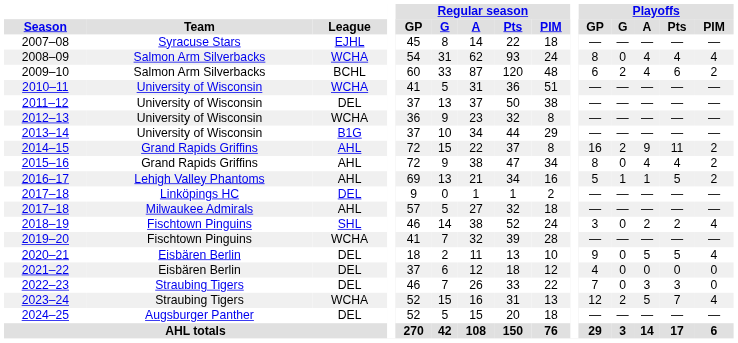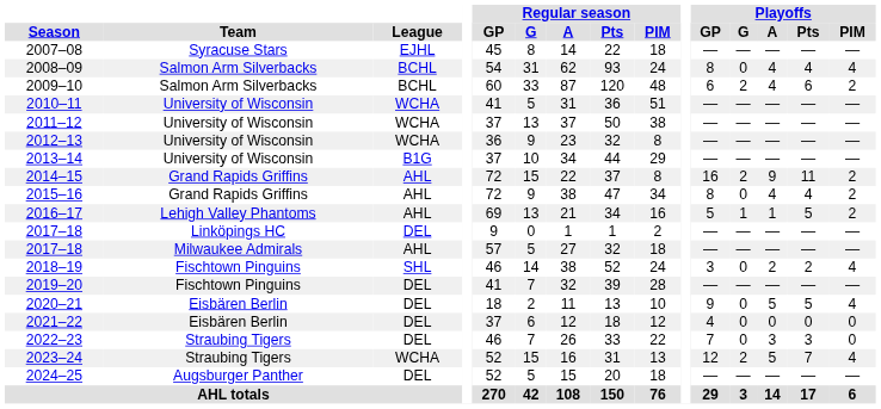 <table border="0" cellpadding="1" cellspacing="0" style="text-align:center; width:60em">
 <tr bgcolor="#e0e0e0">
 <th colspan="3" bgcolor="#ffffff"> </th>
 <th rowspan="99" bgcolor="#ffffff"> </th>
 <th colspan="5"><a href='#'>Regular season</a></th>
 <th rowspan="99" bgcolor="#ffffff"> </th>
 <th colspan="5"><a href='#'>Playoffs</a></th>
 </tr>
 <tr bgcolor="#e0e0e0">
 <th><a href='#'>Season</a></th>
 <th>Team</th>
 <th>League</th>
 <th>GP</th>
 <th><a href='#'>G</a></th>
 <th><a href='#'>A</a></th>
 <th><a href='#'>Pts</a></th>
 <th><a href='#'>PIM</a></th>
 <th>GP</th>
 <th>G</th>
 <th>A</th>
 <th>Pts</th>
 <th>PIM</th>
 </tr>
 <tr ALIGN="center">
 <td>2007–08</td>
 <td><a href='#'>Syracuse Stars</a></td>
 <td><a href='#'>EJHL</a></td>
 <td>45</td>
 <td>8</td>
 <td>14</td>
 <td>22</td>
 <td>18</td>
 <td>—</td>
 <td>—</td>
 <td>—</td>
 <td>—</td>
 <td>—</td>
 </tr>
 <tr ALIGN="center" bgcolor="#f0f0f0">
 <td>2008–09</td>
 <td><a href='#'>Salmon Arm Silverbacks</a></td>
-<td><a href='#'>WCHA</a></td>
+<td><a href='#'>BCHL</a></td>
 <td>54</td>
 <td>31</td>
 <td>62</td>
 <td>93</td>
 <td>24</td>
 <td>8</td>
 <td>0</td>
 <td>4</td>
 <td>4</td>
 <td>4</td>
 </tr>
 <tr ALIGN="center">
 <td>2009–10</td>
 <td>Salmon Arm Silverbacks</td>
 <td>BCHL</td>
 <td>60</td>
 <td>33</td>
 <td>87</td>
 <td>120</td>
 <td>48</td>
 <td>6</td>
 <td>2</td>
 <td>4</td>
 <td>6</td>
 <td>2</td>
 </tr>
 <tr ALIGN="center" bgcolor="#f0f0f0">
 <td><a href='#'>2010–11</a></td>
 <td><a href='#'>University of Wisconsin</a></td>
 <td><a href='#'>WCHA</a></td>
 <td>41</td>
 <td>5</td>
 <td>31</td>
 <td>36</td>
 <td>51</td>
 <td>—</td>
 <td>—</td>
 <td>—</td>
 <td>—</td>
 <td>—</td>
 </tr>
 <tr ALIGN="center">
 <td><a href='#'>2011–12</a></td>
 <td>University of Wisconsin</td>
-<td>DEL</td>
+<td>WCHA</td>
 <td>37</td>
 <td>13</td>
 <td>37</td>
 <td>50</td>
 <td>38</td>
 <td>—</td>
 <td>—</td>
 <td>—</td>
 <td>—</td>
 <td>—</td>
 </tr>
 <tr ALIGN="center" bgcolor="#f0f0f0">
 <td><a href='#'>2012–13</a></td>
 <td>University of Wisconsin</td>
 <td>WCHA</td>
 <td>36</td>
 <td>9</td>
 <td>23</td>
 <td>32</td>
 <td>8</td>
 <td>—</td>
 <td>—</td>
 <td>—</td>
 <td>—</td>
 <td>—</td>
 </tr>
 <tr ALIGN="center">
 <td><a href='#'>2013–14</a></td>
 <td>University of Wisconsin</td>
 <td><a href='#'>B1G</a></td>
 <td>37</td>
 <td>10</td>
 <td>34</td>
 <td>44</td>
 <td>29</td>
 <td>—</td>
 <td>—</td>
 <td>—</td>
 <td>—</td>
 <td>—</td>
 </tr>
 <tr ALIGN="center" bgcolor="#f0f0f0">
 <td><a href='#'>2014–15</a></td>
 <td><a href='#'>Grand Rapids Griffins</a></td>
 <td><a href='#'>AHL</a></td>
 <td>72</td>
 <td>15</td>
 <td>22</td>
 <td>37</td>
 <td>8</td>
 <td>16</td>
 <td>2</td>
 <td>9</td>
 <td>11</td>
 <td>2</td>
 </tr>
 <tr ALIGN="center">
 <td><a href='#'>2015–16</a></td>
 <td>Grand Rapids Griffins</td>
 <td>AHL</td>
 <td>72</td>
 <td>9</td>
 <td>38</td>
 <td>47</td>
 <td>34</td>
 <td>8</td>
 <td>0</td>
 <td>4</td>
 <td>4</td>
 <td>2</td>
 </tr>
 <tr ALIGN="center" bgcolor="#f0f0f0">
 <td><a href='#'>2016–17</a></td>
 <td><a href='#'>Lehigh Valley Phantoms</a></td>
 <td>AHL</td>
 <td>69</td>
 <td>13</td>
 <td>21</td>
 <td>34</td>
 <td>16</td>
 <td>5</td>
 <td>1</td>
 <td>1</td>
 <td>5</td>
 <td>2</td>
 </tr>
 <tr ALIGN="center">
 <td><a href='#'>2017–18</a></td>
 <td><a href='#'>Linköpings HC</a></td>
 <td><a href='#'>DEL</a></td>
 <td>9</td>
 <td>0</td>
 <td>1</td>
 <td>1</td>
 <td>2</td>
 <td>—</td>
 <td>—</td>
 <td>—</td>
 <td>—</td>
 <td>—</td>
 </tr>
 <tr ALIGN="center"  bgcolor="#f0f0f0">
 <td><a href='#'>2017–18</a></td>
 <td><a href='#'>Milwaukee Admirals</a></td>
 <td>AHL</td>
 <td>57</td>
 <td>5</td>
 <td>27</td>
 <td>32</td>
 <td>18</td>
 <td>—</td>
 <td>—</td>
 <td>—</td>
 <td>—</td>
 <td>—</td>
 </tr>
 <tr ALIGN="center">
 <td><a href='#'>2018–19</a></td>
 <td><a href='#'>Fischtown Pinguins</a></td>
 <td><a href='#'>SHL</a></td>
 <td>46</td>
 <td>14</td>
 <td>38</td>
 <td>52</td>
 <td>24</td>
 <td>3</td>
 <td>0</td>
 <td>2</td>
 <td>2</td>
 <td>4</td>
 </tr>
 <tr ALIGN="center"  bgcolor="#f0f0f0">
 <td><a href='#'>2019–20</a></td>
 <td>Fischtown Pinguins</td>
-<td>WCHA</td>
+<td>DEL</td>
 <td>41</td>
 <td>7</td>
 <td>32</td>
 <td>39</td>
 <td>28</td>
 <td>—</td>
 <td>—</td>
 <td>—</td>
 <td>—</td>
 <td>—</td>
 </tr>
 <tr ALIGN="center">
 <td><a href='#'>2020–21</a></td>
 <td><a href='#'>Eisbären Berlin</a></td>
 <td>DEL</td>
 <td>18</td>
 <td>2</td>
 <td>11</td>
 <td>13</td>
 <td>10</td>
 <td>9</td>
 <td>0</td>
 <td>5</td>
 <td>5</td>
 <td>4</td>
 </tr>
 <tr ALIGN="center" bgcolor="#f0f0f0">
 <td><a href='#'>2021–22</a></td>
 <td>Eisbären Berlin</td>
 <td>DEL</td>
 <td>37</td>
 <td>6</td>
 <td>12</td>
 <td>18</td>
 <td>12</td>
 <td>4</td>
 <td>0</td>
 <td>0</td>
 <td>0</td>
 <td>0</td>
 </tr>
 <tr ALIGN="center">
 <td><a href='#'>2022–23</a></td>
 <td><a href='#'>Straubing Tigers</a></td>
 <td>DEL</td>
 <td>46</td>
 <td>7</td>
 <td>26</td>
 <td>33</td>
 <td>22</td>
 <td>7</td>
 <td>0</td>
 <td>3</td>
 <td>3</td>
 <td>0</td>
 </tr>
 <tr ALIGN="center" bgcolor="#f0f0f0">
 <td><a href='#'>2023–24</a></td>
 <td>Straubing Tigers</td>
 <td>WCHA</td>
 <td>52</td>
 <td>15</td>
 <td>16</td>
 <td>31</td>
 <td>13</td>
 <td>12</td>
 <td>2</td>
 <td>5</td>
 <td>7</td>
 <td>4</td>
 </tr>
 <tr ALIGN="center">
 <td><a href='#'>2024–25</a></td>
 <td><a href='#'>Augsburger Panther</a></td>
 <td>DEL</td>
 <td>52</td>
 <td>5</td>
 <td>15</td>
 <td>20</td>
 <td>18</td>
 <td>—</td>
 <td>—</td>
 <td>—</td>
 <td>—</td>
 <td>—</td>
 </tr>
 <tr style="background:#e0e0e0;">
 <th colspan="3">AHL totals</th>
 <th>270</th>
 <th>42</th>
 <th>108</th>
 <th>150</th>
 <th>76</th>
 <th>29</th>
 <th>3</th>
 <th>14</th>
 <th>17</th>
 <th>6</th>
 </tr>
 </table>
